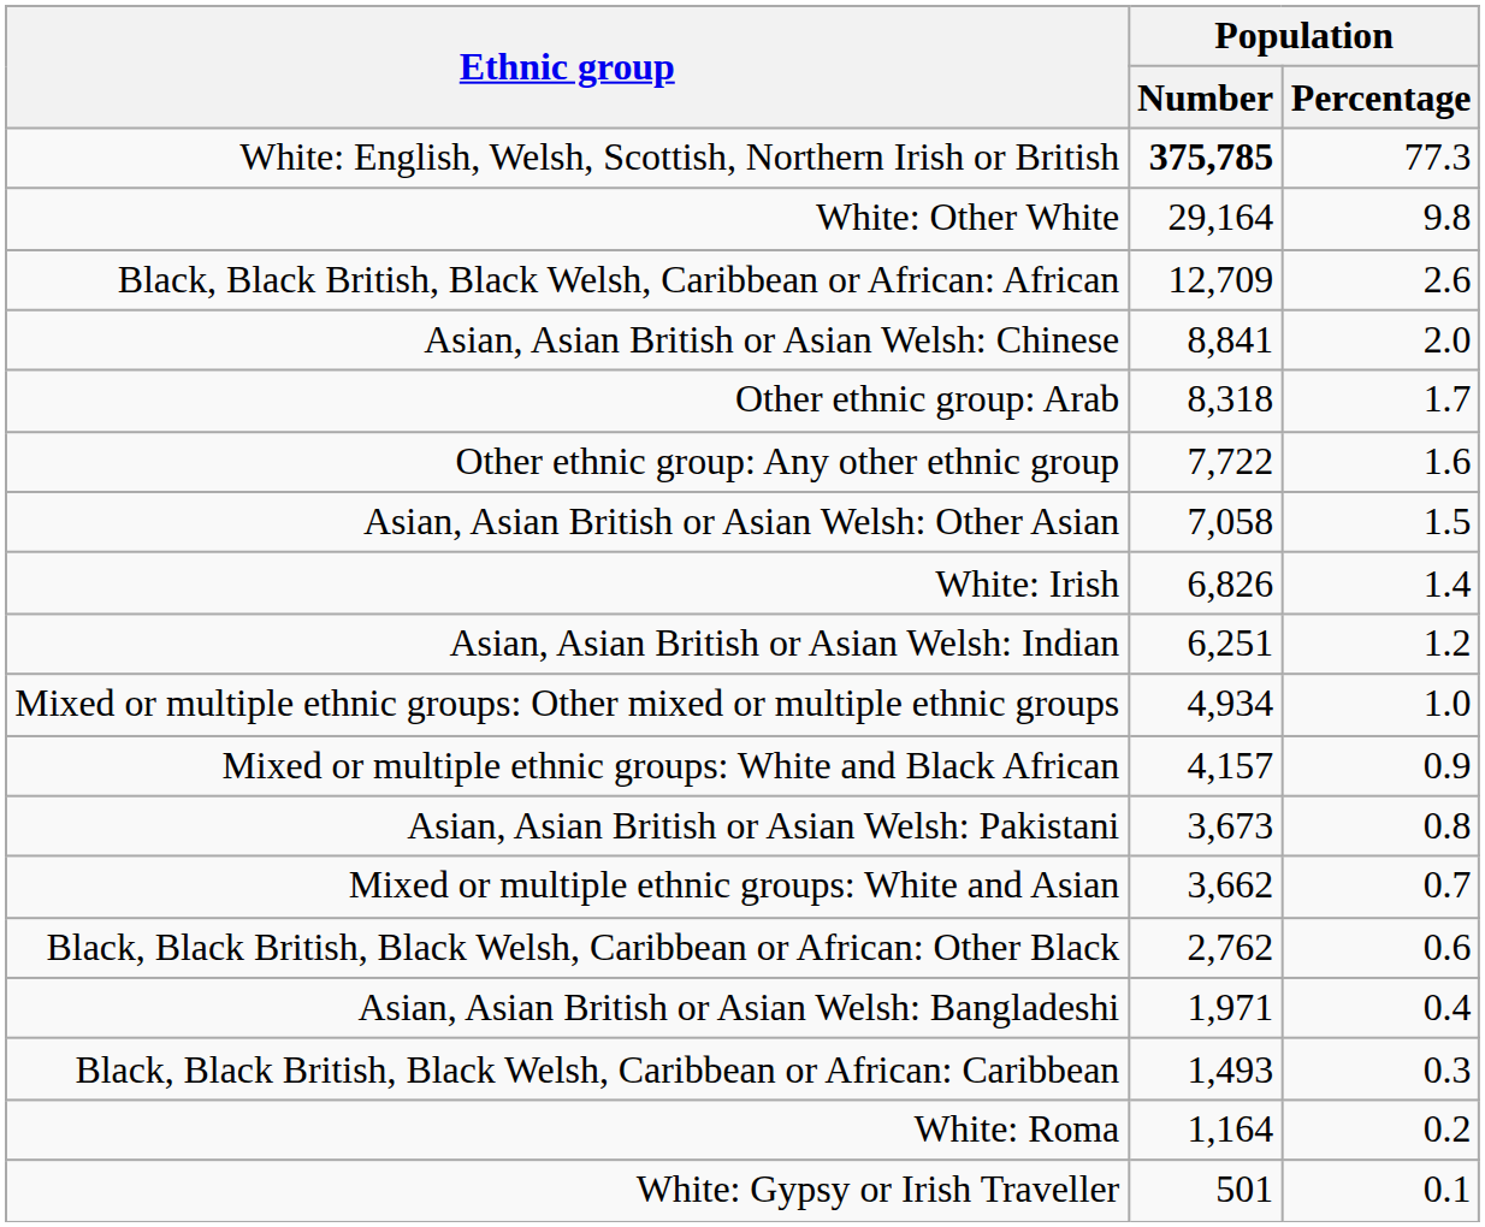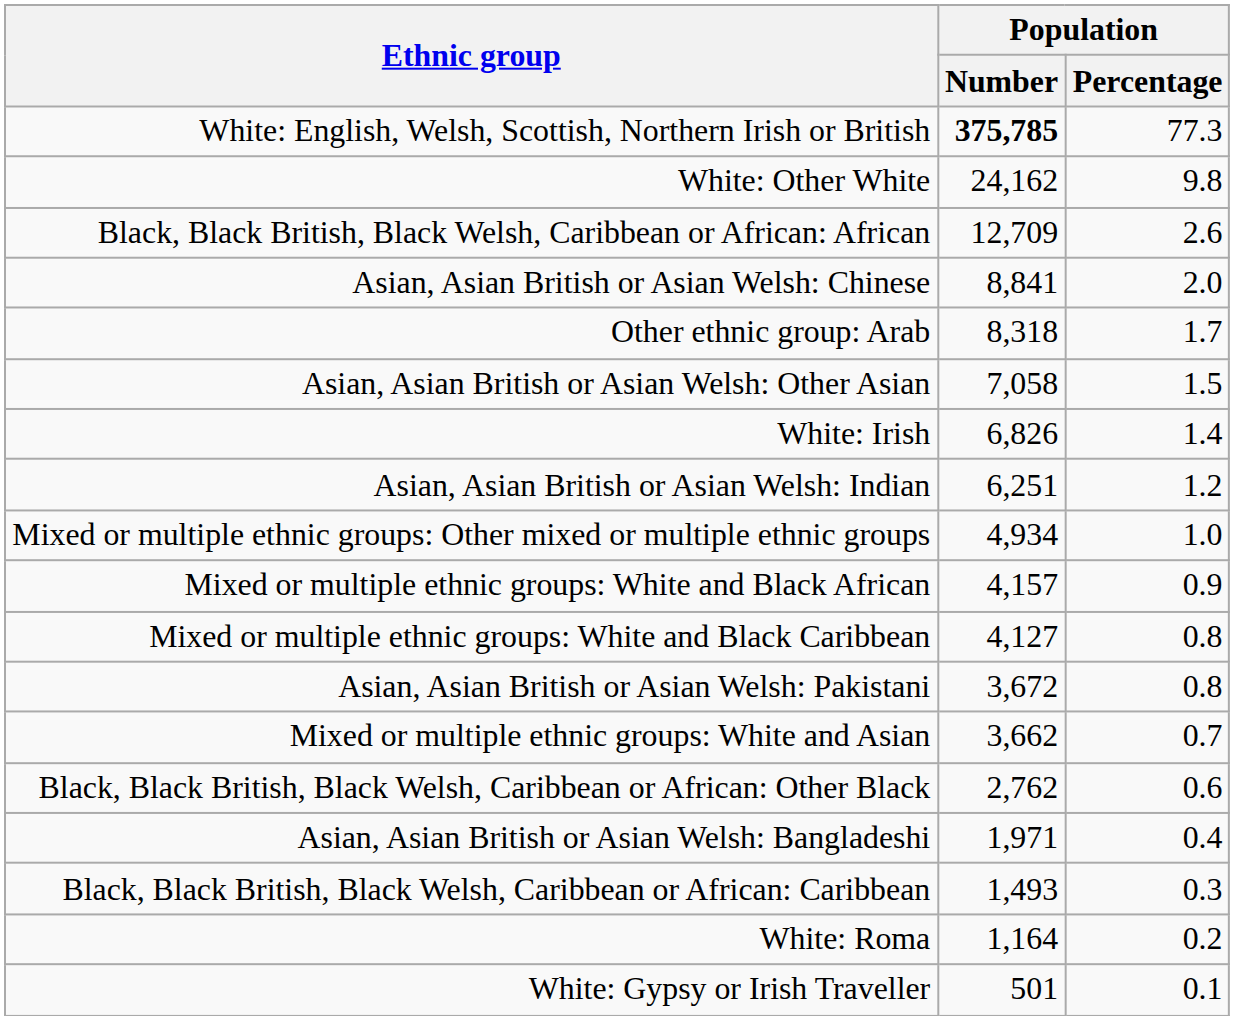 <table class="wikitable col1left" style="text-align:right;" id="toc"; margin-left:2em;cellspacing="3">
 <tr>
 <th rowspan=2><a href='#'>Ethnic group</a></th>
 <th colspan=2>Population</th>
 </tr>
 <tr>
 <th>Number</th>
 <th>Percentage</th>
 </tr>
 <tr>
 <td>White: English, Welsh, Scottish, Northern Irish or British</td>
 <td><strong>375,785</strong></td>
 <td>77.3</td>
 </tr>
 <tr>
 <td>White: Other White</td>
-<td>29,164</td>
+<td>24,162</td>
 <td>9.8</td>
 </tr>
 <tr>
 <td>Black, Black British, Black Welsh, Caribbean or African: African</td>
 <td>12,709</td>
 <td>2.6</td>
 </tr>
 <tr>
 <td>Asian, Asian British or Asian Welsh: Chinese</td>
 <td>8,841</td>
 <td>2.0</td>
 </tr>
 <tr>
 <td>Other ethnic group: Arab</td>
 <td>8,318</td>
 <td>1.7</td>
-</tr>
-<tr>
-<td>Other ethnic group: Any other ethnic group</td>
-<td>7,722</td>
-<td>1.6</td>
 </tr>
 <tr>
 <td>Asian, Asian British or Asian Welsh: Other Asian</td>
 <td>7,058</td>
 <td>1.5</td>
 </tr>
 <tr>
 <td>White: Irish</td>
 <td>6,826</td>
 <td>1.4</td>
 </tr>
 <tr>
 <td>Asian, Asian British or Asian Welsh: Indian</td>
 <td>6,251</td>
 <td>1.2</td>
 </tr>
 <tr>
 <td>Mixed or multiple ethnic groups: Other mixed or multiple ethnic groups</td>
 <td>4,934</td>
 <td>1.0</td>
 </tr>
 <tr>
 <td>Mixed or multiple ethnic groups: White and Black African</td>
 <td>4,157</td>
 <td>0.9</td>
 </tr>
 <tr>
+<td>Mixed or multiple ethnic groups: White and Black Caribbean</td>
+<td>4,127</td>
+<td>0.8</td>
+</tr>
+<tr>
 <td>Asian, Asian British or Asian Welsh: Pakistani</td>
-<td>3,673</td>
+<td>3,672</td>
 <td>0.8</td>
 </tr>
 <tr>
 <td>Mixed or multiple ethnic groups: White and Asian</td>
 <td>3,662</td>
 <td>0.7</td>
 </tr>
 <tr>
 <td>Black, Black British, Black Welsh, Caribbean or African: Other Black</td>
 <td>2,762</td>
 <td>0.6</td>
 </tr>
 <tr>
 <td>Asian, Asian British or Asian Welsh: Bangladeshi</td>
 <td>1,971</td>
 <td>0.4</td>
 </tr>
 <tr>
 <td>Black, Black British, Black Welsh, Caribbean or African: Caribbean</td>
 <td>1,493</td>
 <td>0.3</td>
 </tr>
 <tr>
 <td>White: Roma</td>
 <td>1,164</td>
 <td>0.2</td>
 </tr>
 <tr>
 <td>White: Gypsy or Irish Traveller</td>
 <td>501</td>
 <td>0.1</td>
 </tr>
 </table>
